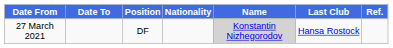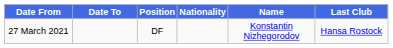 <table class="wikitable"  style="text-align:center; font-size:90%; ">
 <tr>
 <th style="background:#4169E1; color:white; width:200px;">Date From</th>
 <th style="background:#4169E1; color:white; width:200px;">Date To</th>
 <th style="background:#4169E1; color:white; width:50px;">Position</th>
 <th style="background:#4169E1; color:white; width:50px;">Nationality</th>
 <th style="background:#4169E1; color:white; width:200px;">Name</th>
 <th style="background:#4169E1; color:white; width:200px;">Last Club</th>
-<th style="background:#4169E1; color:white; width:50px;">Ref.</th>
 </tr>
 <tr>
 <td>27 March 2021</td>
 <td></td>
 <td>DF</td>
 <td></td>
-<td style="background: lightgrey;"><a href='#'>Konstantin Nizhegorodov</a></td>
+<td><a href='#'>Konstantin Nizhegorodov</a></td>
 <td><a href='#'>Hansa Rostock</a></td>
-<td></td>
 </tr>
 </table>
